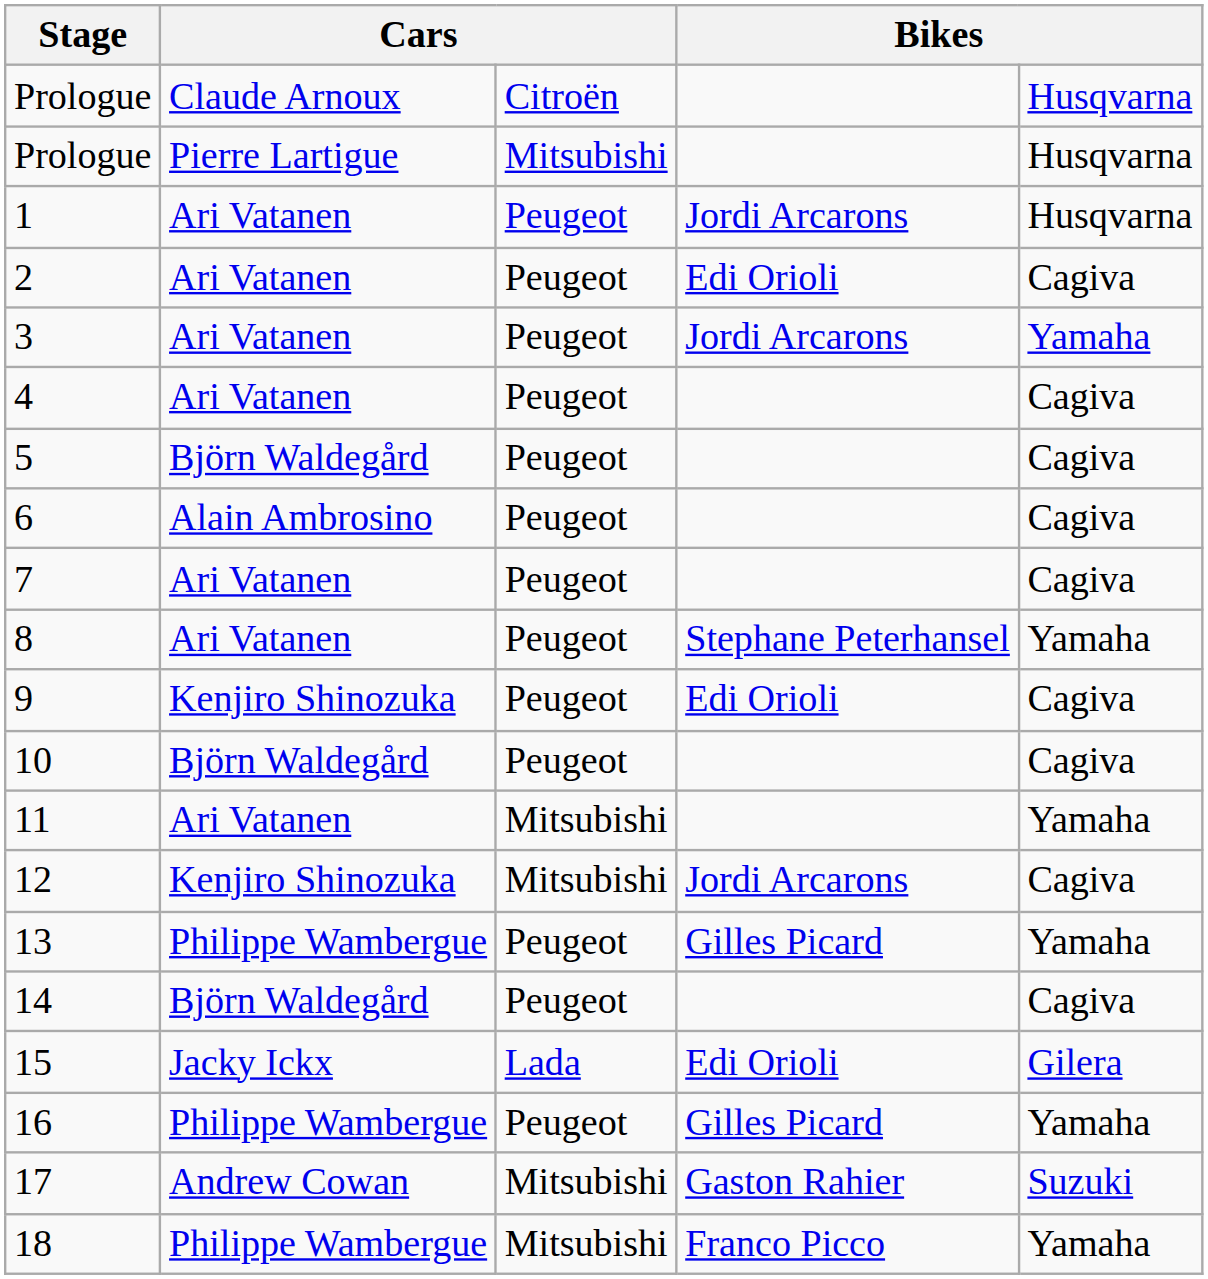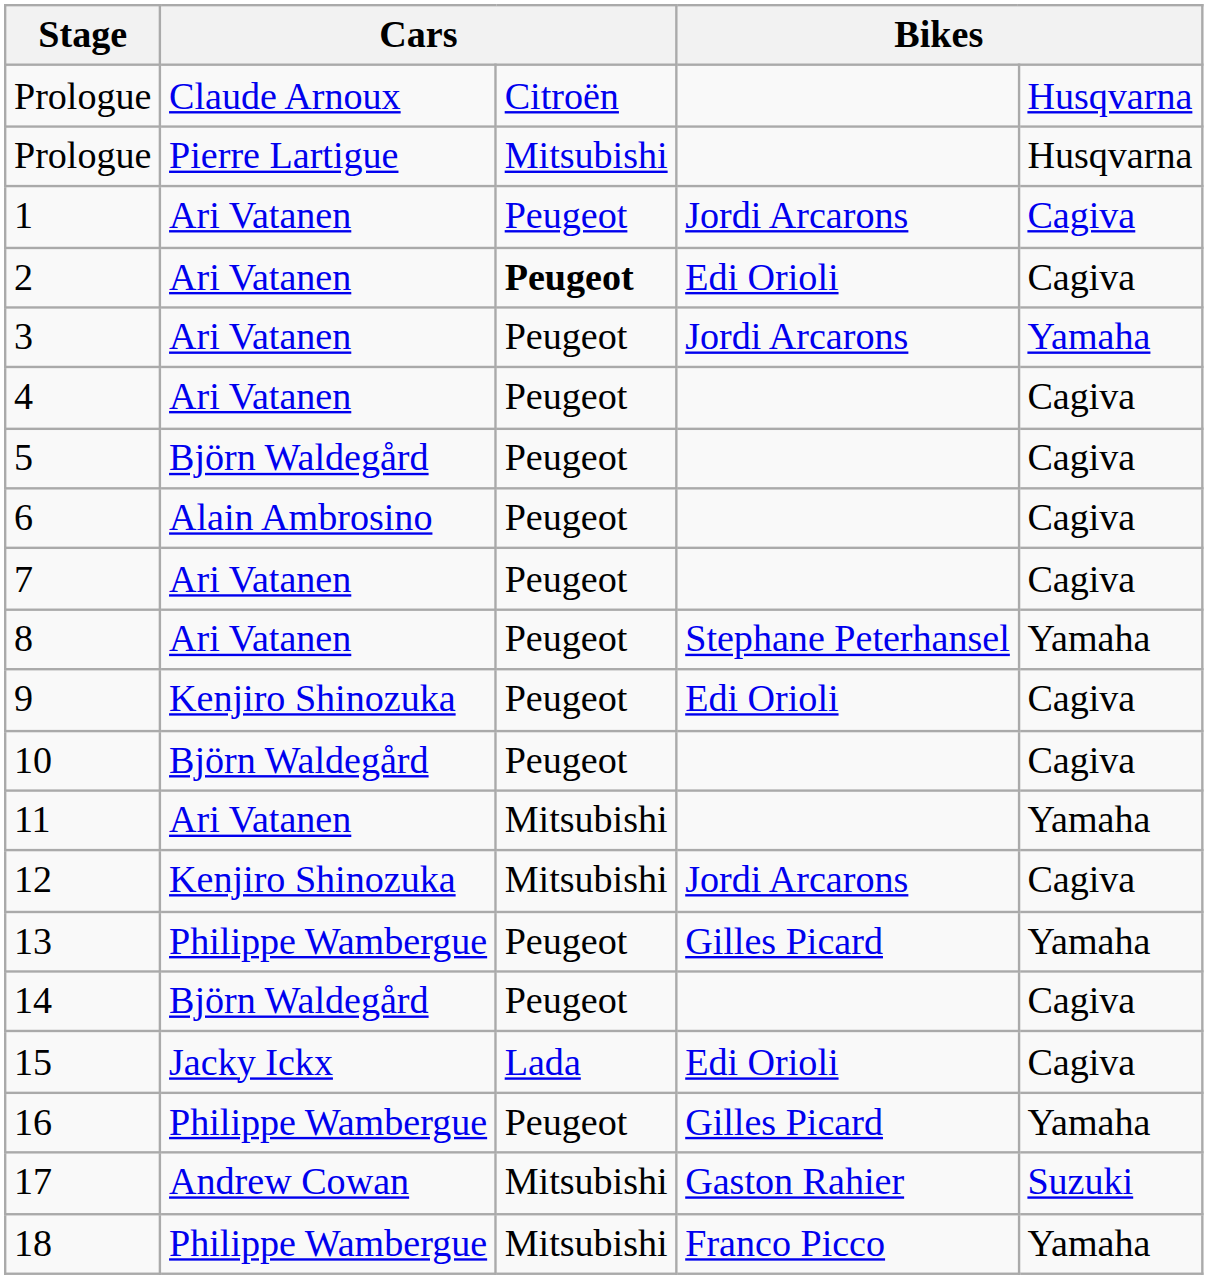 <table class="wikitable">
 <tr>
 <th>Stage</th>
 <th colspan="2">Cars</th>
 <th colspan="2">Bikes</th>
 </tr>
 <tr>
 <td>Prologue</td>
 <td> <a href='#'>Claude Arnoux</a></td>
 <td><a href='#'>Citroën</a></td>
 <td> </td>
 <td><a href='#'>Husqvarna</a></td>
 </tr>
 <tr>
 <td>Prologue</td>
 <td> <a href='#'>Pierre Lartigue</a></td>
 <td><a href='#'>Mitsubishi</a></td>
 <td> </td>
 <td>Husqvarna</td>
 </tr>
 <tr>
 <td>1</td>
 <td> <a href='#'>Ari Vatanen</a></td>
 <td><a href='#'>Peugeot</a></td>
 <td> <a href='#'>Jordi Arcarons</a></td>
-<td>Husqvarna</td>
+<td><a href='#'>Cagiva</a></td>
 </tr>
 <tr>
 <td>2</td>
 <td> <a href='#'>Ari Vatanen</a></td>
-<td>Peugeot</td>
+<td><strong>Peugeot</strong></td>
 <td> <a href='#'>Edi Orioli</a></td>
 <td>Cagiva</td>
 </tr>
 <tr>
 <td>3</td>
 <td> <a href='#'>Ari Vatanen</a></td>
 <td>Peugeot</td>
 <td> <a href='#'>Jordi Arcarons</a></td>
 <td><a href='#'>Yamaha</a></td>
 </tr>
 <tr>
 <td>4</td>
 <td> <a href='#'>Ari Vatanen</a></td>
 <td>Peugeot</td>
 <td> </td>
 <td>Cagiva</td>
 </tr>
 <tr>
 <td>5</td>
 <td> <a href='#'>Björn Waldegård</a></td>
 <td>Peugeot</td>
 <td> </td>
 <td>Cagiva</td>
 </tr>
 <tr>
 <td>6</td>
 <td> <a href='#'>Alain Ambrosino</a></td>
 <td>Peugeot</td>
 <td> </td>
 <td>Cagiva</td>
 </tr>
 <tr>
 <td>7</td>
 <td> <a href='#'>Ari Vatanen</a></td>
 <td>Peugeot</td>
 <td> </td>
 <td>Cagiva</td>
 </tr>
 <tr>
 <td>8</td>
 <td> <a href='#'>Ari Vatanen</a></td>
 <td>Peugeot</td>
 <td> <a href='#'>Stephane Peterhansel</a></td>
 <td>Yamaha</td>
 </tr>
 <tr>
 <td>9</td>
 <td> <a href='#'>Kenjiro Shinozuka</a></td>
 <td>Peugeot</td>
 <td> <a href='#'>Edi Orioli</a></td>
 <td>Cagiva</td>
 </tr>
 <tr>
 <td>10</td>
 <td> <a href='#'>Björn Waldegård</a></td>
 <td>Peugeot</td>
 <td> </td>
 <td>Cagiva</td>
 </tr>
 <tr>
 <td>11</td>
 <td> <a href='#'>Ari Vatanen</a></td>
 <td>Mitsubishi</td>
 <td> </td>
 <td>Yamaha</td>
 </tr>
 <tr>
 <td>12</td>
 <td> <a href='#'>Kenjiro Shinozuka</a></td>
 <td>Mitsubishi</td>
 <td> <a href='#'>Jordi Arcarons</a></td>
 <td>Cagiva</td>
 </tr>
 <tr>
 <td>13</td>
 <td> <a href='#'>Philippe Wambergue</a></td>
 <td>Peugeot</td>
 <td> <a href='#'>Gilles Picard</a></td>
 <td>Yamaha</td>
 </tr>
 <tr>
 <td>14</td>
 <td> <a href='#'>Björn Waldegård</a></td>
 <td>Peugeot</td>
 <td> </td>
 <td>Cagiva</td>
 </tr>
 <tr>
 <td>15</td>
 <td> <a href='#'>Jacky Ickx</a></td>
 <td><a href='#'>Lada</a></td>
 <td> <a href='#'>Edi Orioli</a></td>
-<td><a href='#'>Gilera</a></td>
+<td>Cagiva</td>
 </tr>
 <tr>
 <td>16</td>
 <td> <a href='#'>Philippe Wambergue</a></td>
 <td>Peugeot</td>
 <td> <a href='#'>Gilles Picard</a></td>
 <td>Yamaha</td>
 </tr>
 <tr>
 <td>17</td>
 <td> <a href='#'>Andrew Cowan</a></td>
 <td>Mitsubishi</td>
 <td> <a href='#'>Gaston Rahier</a></td>
 <td><a href='#'>Suzuki</a></td>
 </tr>
 <tr>
 <td>18</td>
 <td> <a href='#'>Philippe Wambergue</a></td>
 <td>Mitsubishi</td>
 <td> <a href='#'>Franco Picco</a></td>
 <td>Yamaha</td>
 </tr>
 </table>
